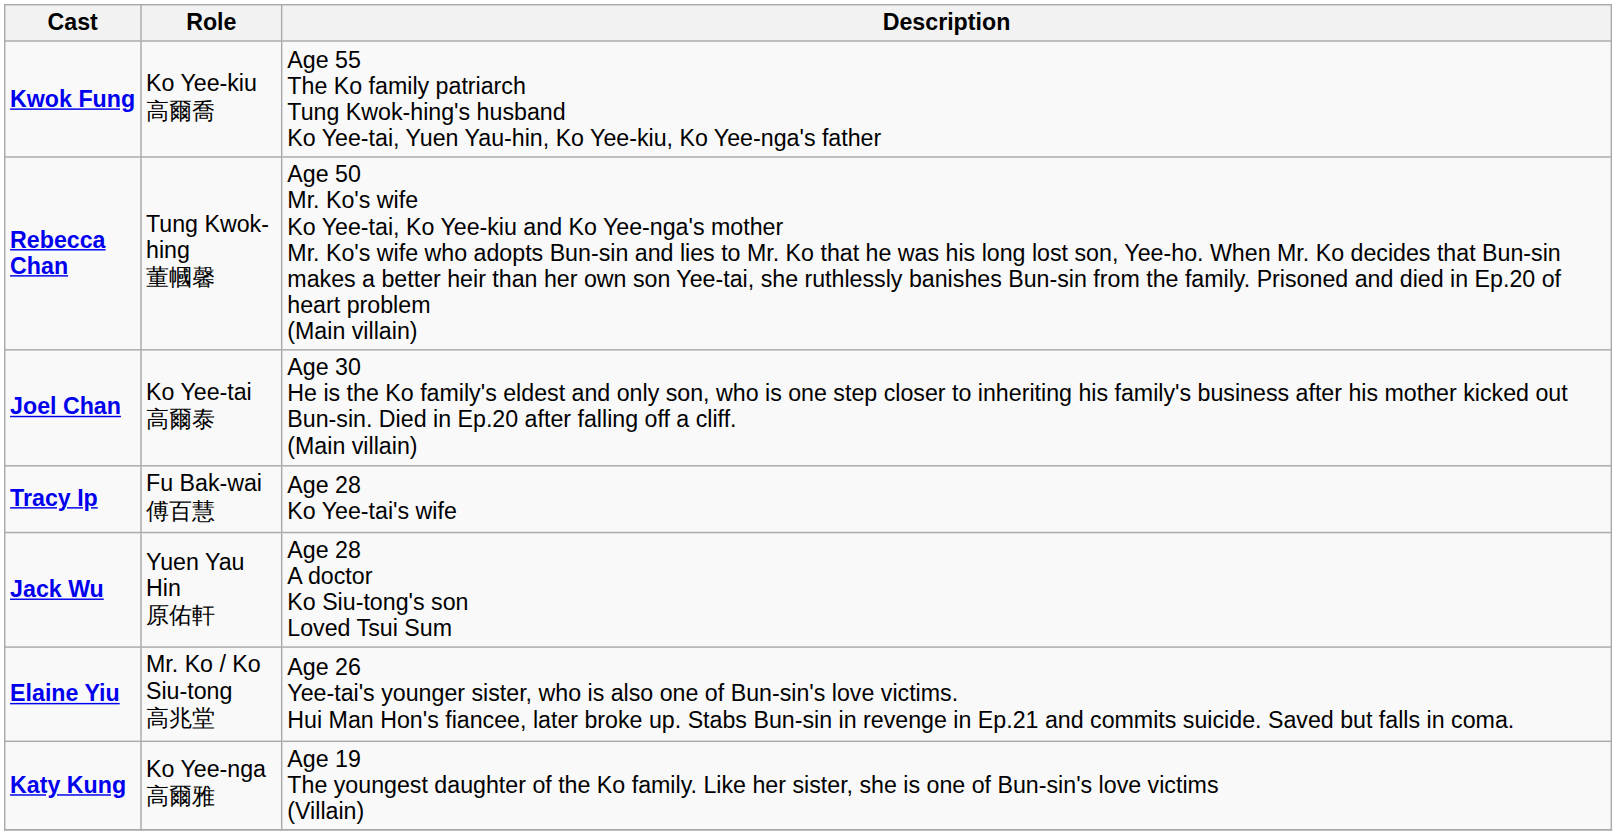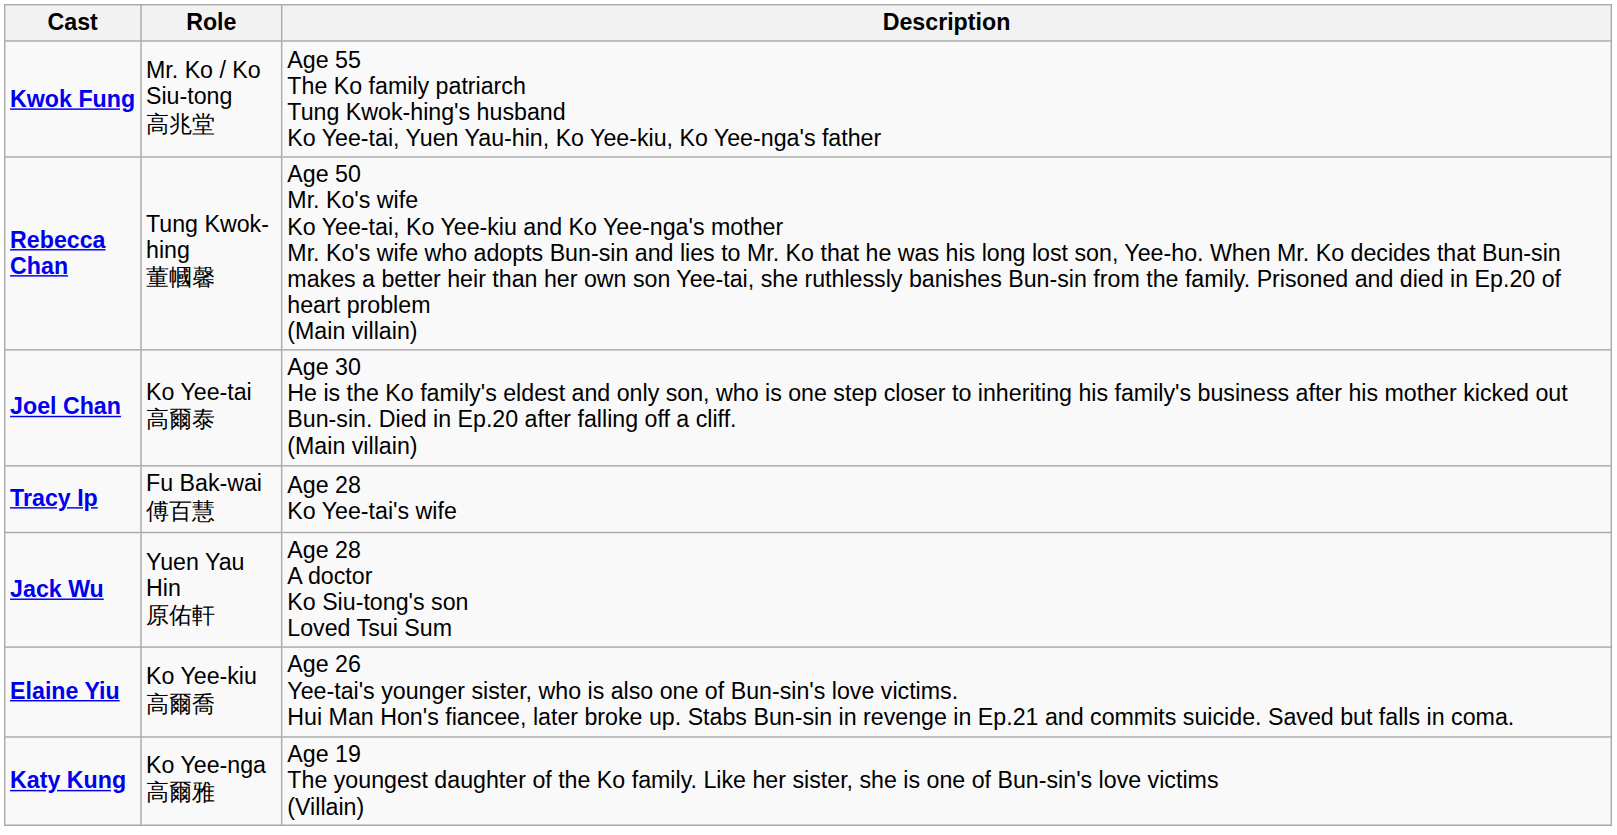 <table class="wikitable" width="70%">
 <tr>
 <th>Cast</th>
 <th>Role</th>
 <th>Description</th>
 </tr>
 <tr>
 <td><strong><a href='#'>Kwok Fung</a></strong></td>
-<td>Ko Yee-kiu <br>高爾喬</td>
+<td>Mr. Ko / Ko Siu-tong<br>高兆堂</td>
 <td>Age 55<br>The Ko family patriarch <br> Tung Kwok-hing's husband <br> Ko Yee-tai, Yuen Yau-hin, Ko Yee-kiu, Ko Yee-nga's father</td>
 </tr>
 <tr>
 <td><strong><a href='#'>Rebecca Chan</a></strong></td>
 <td>Tung Kwok-hing<br>董幗馨</td>
 <td>Age 50<br>Mr. Ko's wife <br> Ko Yee-tai, Ko Yee-kiu and Ko Yee-nga's mother <br> Mr. Ko's wife who adopts Bun-sin and lies to Mr. Ko that he was his long lost son, Yee-ho. When Mr. Ko decides that Bun-sin makes a better heir than her own son Yee-tai, she ruthlessly banishes Bun-sin from the family. Prisoned and died in Ep.20 of heart problem<br>(Main villain)</td>
 </tr>
 <tr>
 <td><strong><a href='#'>Joel Chan</a></strong></td>
 <td>Ko Yee-tai <br> 高爾泰</td>
 <td>Age 30<br>He is the Ko family's eldest and only son, who is one step closer to inheriting his family's business after his mother kicked out Bun-sin. Died in Ep.20 after falling off a cliff.<br>(Main villain)</td>
 </tr>
 <tr>
 <td><strong><a href='#'>Tracy Ip</a></strong></td>
 <td>Fu Bak-wai <br> 傅百慧</td>
 <td>Age 28<br>Ko Yee-tai's wife</td>
 </tr>
 <tr>
 <td><strong><a href='#'>Jack Wu</a></strong></td>
 <td>Yuen Yau Hin<br>原佑軒</td>
 <td>Age 28 <br>A doctor<br>Ko Siu-tong's son<br>Loved Tsui Sum</td>
 </tr>
 <tr>
 <td><strong><a href='#'>Elaine Yiu</a></strong></td>
-<td>Mr. Ko / Ko Siu-tong<br>高兆堂</td>
+<td>Ko Yee-kiu <br>高爾喬</td>
 <td>Age 26<br>Yee-tai's younger sister, who is also one of Bun-sin's love victims.<br>Hui Man Hon's fiancee, later broke up. Stabs Bun-sin in revenge in Ep.21 and commits suicide. Saved but falls in coma.</td>
 </tr>
 <tr>
 <td><strong><a href='#'>Katy Kung</a></strong></td>
 <td>Ko Yee-nga <br> 高爾雅</td>
 <td>Age 19<br>The youngest daughter of the Ko family. Like her sister, she is one of Bun-sin's love victims<br>(Villain)</td>
 </tr>
 <tr>
 </tr>
 </table>
